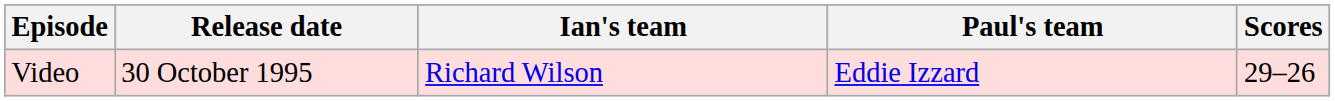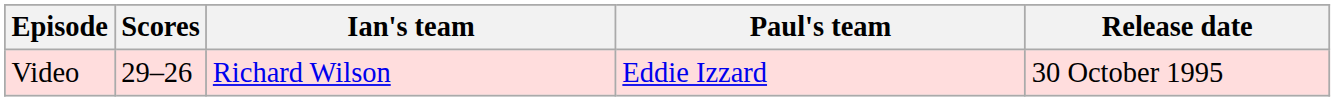 <table class="wikitable" style="width:745px;">
 <tr>
 <th style="width:5%;">Episode</th>
-<th style="width:23%;">Release date</th>
+<th style="width:6%;">Scores</th>
 <th style="width:31%;">Ian's team</th>
 <th style="width:31%;">Paul's team</th>
-<th style="width:6%;">Scores</th>
+<th style="width:23%;">Release date</th>
 </tr>
 <tr style="background:#fdd;">
 <td>Video</td>
-<td>30 October 1995</td>
+<td>29–26</td>
 <td><a href='#'>Richard Wilson</a></td>
 <td><a href='#'>Eddie Izzard</a></td>
-<td>29–26</td>
+<td>30 October 1995</td>
 </tr>
 </table>
